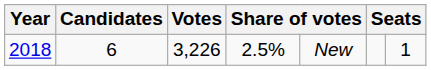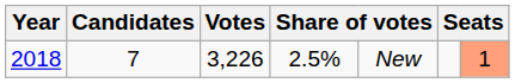 <table class="wikitable" style="text-align:center">
 <tr>
 <th>Year</th>
 <th>Candidates</th>
 <th>Votes</th>
 <th colspan=2>Share of votes</th>
 <th colspan=2>Seats</th>
 </tr>
 <tr>
 <td align="center"><a href='#'>2018</a></td>
-<td align="center">6</td>
+<td align="center">7</td>
 <td align="center">3,226</td>
 <td align="center">2.5%</td>
 <td align="center"><em>New</em></td>
 <td></td>
-<td align="center">1</td>
+<td align="center" style="background: lightsalmon;">1</td>
 </tr>
 </table>
